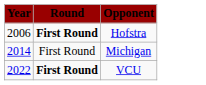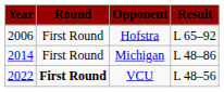 <table class="wikitable">
 <tr>
 <th style="background:#990000; text-align:center;"><span>Year</span></th>
 <th style="background:#990000; text-align:center;"><span>Round</span></th>
 <th style="background:#990000; text-align:center;"><span>Opponent</span></th>
+<th style="background:#990000; text-align:center;"><span>Result</span></th>
 </tr>
 <tr align="center">
 <td>2006</td>
-<td><strong>First Round</strong></td>
+<td>First Round</td>
 <td><a href='#'>Hofstra</a></td>
+<td>L 65–92</td>
 </tr>
 <tr align="center">
 <td><a href='#'>2014</a></td>
 <td>First Round</td>
 <td><a href='#'>Michigan</a></td>
+<td>L 48–86</td>
 </tr>
 <tr align="center">
 <td><a href='#'>2022</a></td>
 <td><strong>First Round</strong></td>
 <td><a href='#'>VCU</a></td>
+<td>L 48–56</td>
 </tr>
 </table>
